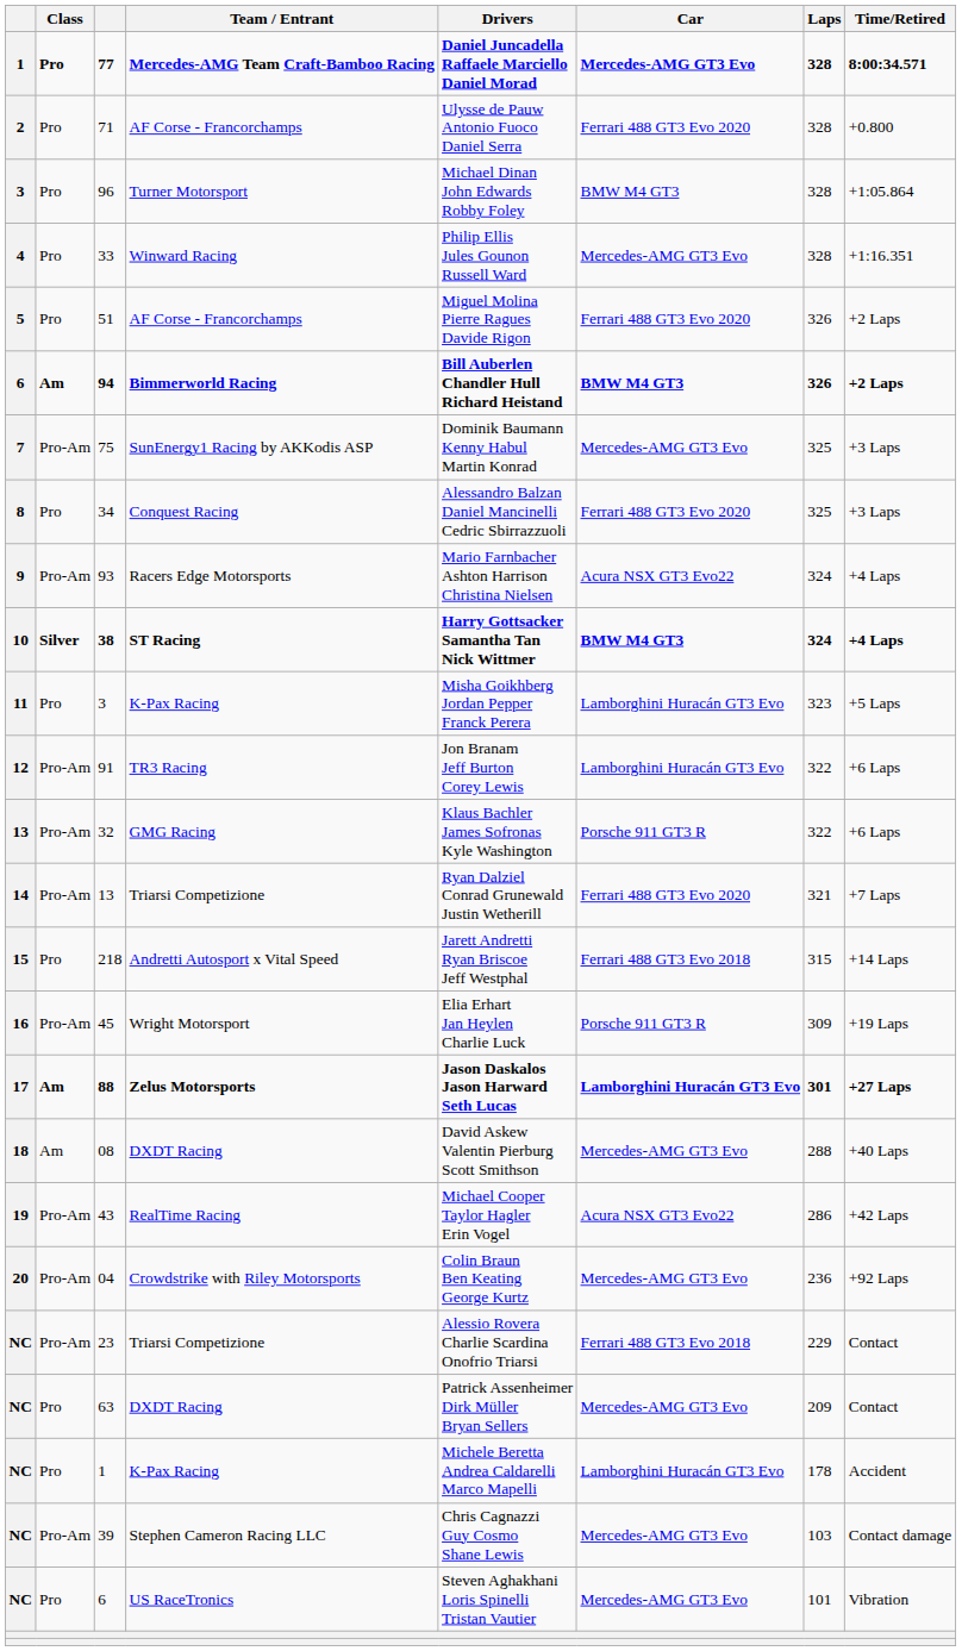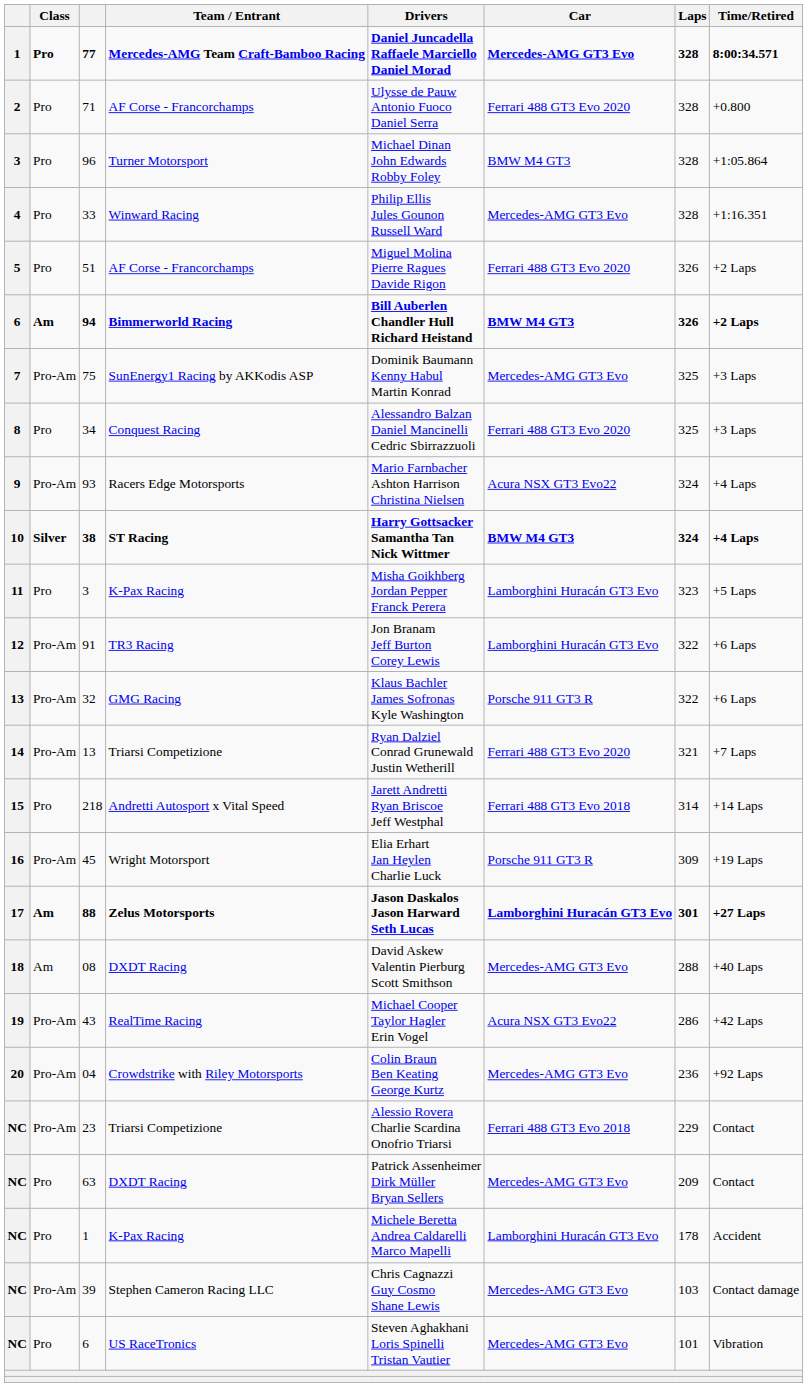 <table class="wikitable" style="font-size: 95%;">
 <tr>
 <th></th>
 <th>Class</th>
 <th></th>
 <th>Team / Entrant</th>
 <th>Drivers</th>
 <th>Car</th>
 <th>Laps</th>
 <th>Time/Retired</th>
 </tr>
 <tr style="font-weight: bold">
 <th>1</th>
 <td>Pro</td>
 <td>77</td>
 <td> <a href='#'>Mercedes-AMG</a> Team <a href='#'>Craft-Bamboo Racing</a></td>
 <td> <a href='#'>Daniel Juncadella</a><br> <a href='#'>Raffaele Marciello</a><br> <a href='#'>Daniel Morad</a></td>
 <td><a href='#'>Mercedes-AMG GT3 Evo</a></td>
 <td>328</td>
 <td>8:00:34.571</td>
 </tr>
 <tr>
 <th>2</th>
 <td>Pro</td>
 <td>71</td>
 <td> <a href='#'>AF Corse - Francorchamps</a></td>
 <td> <a href='#'>Ulysse de Pauw</a><br> <a href='#'>Antonio Fuoco</a><br> <a href='#'>Daniel Serra</a></td>
 <td><a href='#'>Ferrari 488 GT3 Evo 2020</a></td>
 <td>328</td>
 <td>+0.800</td>
 </tr>
 <tr>
 <th>3</th>
 <td>Pro</td>
 <td>96</td>
 <td> <a href='#'>Turner Motorsport</a></td>
 <td> <a href='#'>Michael Dinan</a><br> <a href='#'>John Edwards</a><br> <a href='#'>Robby Foley</a></td>
 <td><a href='#'>BMW M4 GT3</a></td>
 <td>328</td>
 <td>+1:05.864</td>
 </tr>
 <tr>
 <th>4</th>
 <td>Pro</td>
 <td>33</td>
 <td> <a href='#'>Winward Racing</a></td>
 <td> <a href='#'>Philip Ellis</a><br> <a href='#'>Jules Gounon</a><br> <a href='#'>Russell Ward</a></td>
 <td><a href='#'>Mercedes-AMG GT3 Evo</a></td>
 <td>328</td>
 <td>+1:16.351</td>
 </tr>
 <tr>
 <th>5</th>
 <td>Pro</td>
 <td>51</td>
 <td> <a href='#'>AF Corse - Francorchamps</a></td>
 <td> <a href='#'>Miguel Molina</a><br> <a href='#'>Pierre Ragues</a><br> <a href='#'>Davide Rigon</a></td>
 <td><a href='#'>Ferrari 488 GT3 Evo 2020</a></td>
 <td>326</td>
 <td>+2 Laps</td>
 </tr>
 <tr style="font-weight: bold">
 <th>6</th>
 <td>Am</td>
 <td>94</td>
 <td> <a href='#'>Bimmerworld Racing</a></td>
 <td> <a href='#'>Bill Auberlen</a><br> Chandler Hull<br> Richard Heistand</td>
 <td><a href='#'>BMW M4 GT3</a></td>
 <td>326</td>
 <td>+2 Laps</td>
 </tr>
 <tr>
 <th>7</th>
 <td>Pro-Am</td>
 <td>75</td>
 <td> <a href='#'>SunEnergy1 Racing</a> by AKKodis ASP</td>
 <td> Dominik Baumann<br> <a href='#'>Kenny Habul</a><br> Martin Konrad</td>
 <td><a href='#'>Mercedes-AMG GT3 Evo</a></td>
 <td>325</td>
 <td>+3 Laps</td>
 </tr>
 <tr>
 <th>8</th>
 <td>Pro</td>
 <td>34</td>
 <td> <a href='#'>Conquest Racing</a></td>
 <td> <a href='#'>Alessandro Balzan</a><br> <a href='#'>Daniel Mancinelli</a><br> Cedric Sbirrazzuoli</td>
 <td><a href='#'>Ferrari 488 GT3 Evo 2020</a></td>
 <td>325</td>
 <td>+3 Laps</td>
 </tr>
 <tr>
 <th>9</th>
 <td>Pro-Am</td>
 <td>93</td>
 <td> Racers Edge Motorsports</td>
 <td> <a href='#'>Mario Farnbacher</a><br> Ashton Harrison<br> <a href='#'>Christina Nielsen</a></td>
 <td><a href='#'>Acura NSX GT3 Evo22</a></td>
 <td>324</td>
 <td>+4 Laps</td>
 </tr>
 <tr style="font-weight: bold">
 <th>10</th>
 <td>Silver</td>
 <td>38</td>
 <td> ST Racing</td>
 <td> <a href='#'>Harry Gottsacker</a><br> Samantha Tan<br> Nick Wittmer</td>
 <td><a href='#'>BMW M4 GT3</a></td>
 <td>324</td>
 <td>+4 Laps</td>
 </tr>
 <tr>
 <th>11</th>
 <td>Pro</td>
 <td>3</td>
 <td> <a href='#'>K-Pax Racing</a></td>
 <td> <a href='#'>Misha Goikhberg</a><br> <a href='#'>Jordan Pepper</a><br> <a href='#'>Franck Perera</a></td>
 <td><a href='#'>Lamborghini Huracán GT3 Evo</a></td>
 <td>323</td>
 <td>+5 Laps</td>
 </tr>
 <tr>
 <th>12</th>
 <td>Pro-Am</td>
 <td>91</td>
 <td> <a href='#'>TR3 Racing</a></td>
 <td> Jon Branam<br> <a href='#'>Jeff Burton</a><br> <a href='#'>Corey Lewis</a></td>
 <td><a href='#'>Lamborghini Huracán GT3 Evo</a></td>
 <td>322</td>
 <td>+6 Laps</td>
 </tr>
 <tr>
 <th>13</th>
 <td>Pro-Am</td>
 <td>32</td>
 <td> <a href='#'>GMG Racing</a></td>
 <td> <a href='#'>Klaus Bachler</a><br> <a href='#'>James Sofronas</a><br> Kyle Washington</td>
 <td><a href='#'>Porsche 911 GT3 R</a></td>
 <td>322</td>
 <td>+6 Laps</td>
 </tr>
 <tr>
 <th>14</th>
 <td>Pro-Am</td>
 <td>13</td>
 <td> Triarsi Competizione</td>
 <td> <a href='#'>Ryan Dalziel</a><br> Conrad Grunewald<br> Justin Wetherill</td>
 <td><a href='#'>Ferrari 488 GT3 Evo 2020</a></td>
 <td>321</td>
 <td>+7 Laps</td>
 </tr>
 <tr>
 <th>15</th>
 <td>Pro</td>
 <td>218</td>
 <td> <a href='#'>Andretti Autosport</a> x Vital Speed</td>
 <td> <a href='#'>Jarett Andretti</a><br> <a href='#'>Ryan Briscoe</a><br> Jeff Westphal</td>
 <td><a href='#'>Ferrari 488 GT3 Evo 2018</a></td>
-<td>315</td>
+<td>314</td>
 <td>+14 Laps</td>
 </tr>
 <tr>
 <th>16</th>
 <td>Pro-Am</td>
 <td>45</td>
 <td> Wright Motorsport</td>
 <td> Elia Erhart<br> <a href='#'>Jan Heylen</a><br> Charlie Luck</td>
 <td><a href='#'>Porsche 911 GT3 R</a></td>
 <td>309</td>
 <td>+19 Laps</td>
 </tr>
 <tr style="font-weight: bold">
 <th>17</th>
 <td>Am</td>
 <td>88</td>
 <td> Zelus Motorsports</td>
 <td> Jason Daskalos<br> Jason Harward<br> <a href='#'>Seth Lucas</a></td>
 <td><a href='#'>Lamborghini Huracán GT3 Evo</a></td>
 <td>301</td>
 <td>+27 Laps</td>
 </tr>
 <tr>
 <th>18</th>
 <td>Am</td>
 <td>08</td>
 <td> <a href='#'>DXDT Racing</a></td>
 <td> David Askew<br> Valentin Pierburg<br> Scott Smithson</td>
 <td><a href='#'>Mercedes-AMG GT3 Evo</a></td>
 <td>288</td>
 <td>+40 Laps</td>
 </tr>
 <tr>
 <th>19</th>
 <td>Pro-Am</td>
 <td>43</td>
 <td> <a href='#'>RealTime Racing</a></td>
 <td> <a href='#'>Michael Cooper</a><br> <a href='#'>Taylor Hagler</a><br> Erin Vogel</td>
 <td><a href='#'>Acura NSX GT3 Evo22</a></td>
 <td>286</td>
 <td>+42 Laps</td>
 </tr>
 <tr>
 <th>20</th>
 <td>Pro-Am</td>
 <td>04</td>
 <td> <a href='#'>Crowdstrike</a> with <a href='#'>Riley Motorsports</a></td>
 <td> <a href='#'>Colin Braun</a><br> <a href='#'>Ben Keating</a><br> <a href='#'>George Kurtz</a></td>
 <td><a href='#'>Mercedes-AMG GT3 Evo</a></td>
 <td>236</td>
 <td>+92 Laps</td>
 </tr>
 <tr>
 <th>NC</th>
 <td>Pro-Am</td>
 <td>23</td>
 <td> Triarsi Competizione</td>
 <td> <a href='#'>Alessio Rovera</a><br> Charlie Scardina<br> Onofrio Triarsi</td>
 <td><a href='#'>Ferrari 488 GT3 Evo 2018</a></td>
 <td>229</td>
 <td>Contact</td>
 </tr>
 <tr>
 <th>NC</th>
 <td>Pro</td>
 <td>63</td>
 <td> <a href='#'>DXDT Racing</a></td>
 <td> Patrick Assenheimer<br> <a href='#'>Dirk Müller</a><br> <a href='#'>Bryan Sellers</a></td>
 <td><a href='#'>Mercedes-AMG GT3 Evo</a></td>
 <td>209</td>
 <td>Contact</td>
 </tr>
 <tr>
 <th>NC</th>
 <td>Pro</td>
 <td>1</td>
 <td> <a href='#'>K-Pax Racing</a></td>
 <td> <a href='#'>Michele Beretta</a><br> <a href='#'>Andrea Caldarelli</a><br> <a href='#'>Marco Mapelli</a></td>
 <td><a href='#'>Lamborghini Huracán GT3 Evo</a></td>
 <td>178</td>
 <td>Accident</td>
 </tr>
 <tr>
 <th>NC</th>
 <td>Pro-Am</td>
 <td>39</td>
 <td> Stephen Cameron Racing LLC</td>
 <td> Chris Cagnazzi<br> <a href='#'>Guy Cosmo</a><br> <a href='#'>Shane Lewis</a></td>
 <td><a href='#'>Mercedes-AMG GT3 Evo</a></td>
 <td>103</td>
 <td>Contact damage</td>
 </tr>
 <tr>
 <th>NC</th>
 <td>Pro</td>
 <td>6</td>
 <td> <a href='#'>US RaceTronics</a></td>
 <td> Steven Aghakhani<br> <a href='#'>Loris Spinelli</a><br> <a href='#'>Tristan Vautier</a></td>
 <td><a href='#'>Mercedes-AMG GT3 Evo</a></td>
 <td>101</td>
 <td>Vibration</td>
 </tr>
 <tr>
 <th colspan=8></th>
 </tr>
 <tr>
 <th colspan=8></th>
 </tr>
 </table>
